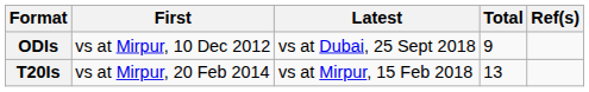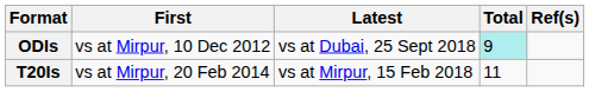 <table class="wikitable">
 <tr>
 <th>Format</th>
 <th>First</th>
 <th>Latest</th>
 <th>Total</th>
 <th>Ref(s)</th>
 </tr>
 <tr>
 <th scope="row">ODIs</th>
 <td> vs  at <a href='#'>Mirpur</a>, 10 Dec 2012</td>
 <td> vs  at <a href='#'>Dubai</a>, 25 Sept 2018</td>
-<td>9</td>
+<td style="background: paleturquoise;">9</td>
 <td></td>
 </tr>
 <tr>
 <th scope="row">T20Is</th>
 <td> vs  at <a href='#'>Mirpur</a>, 20 Feb 2014</td>
 <td> vs  at <a href='#'>Mirpur</a>, 15 Feb 2018</td>
-<td>13</td>
+<td>11</td>
 <td></td>
 </tr>
 </table>
